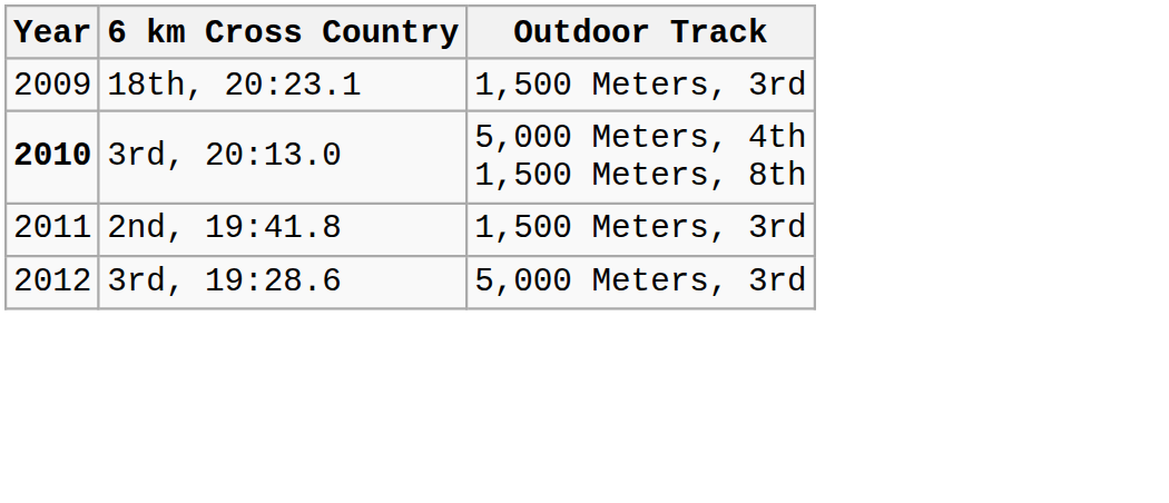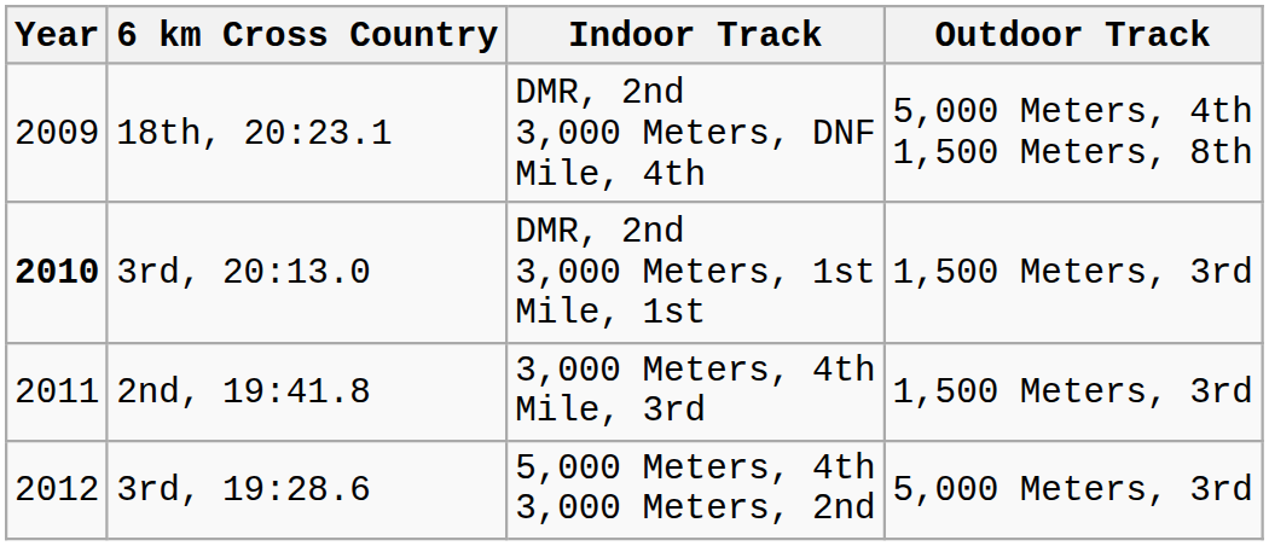 <table class="wikitable sortable">
 <tr>
 <th>Year</th>
 <th>6 km Cross Country</th>
+<th>Indoor Track</th>
 <th>Outdoor Track</th>
 </tr>
 <tr>
 <td>2009</td>
 <td>18th, 20:23.1</td>
-<td>1,500 Meters, 3rd</td>
+<td>DMR, 2nd<br>3,000 Meters, DNF<br>Mile, 4th</td>
+<td>5,000 Meters, 4th<br>1,500 Meters, 8th</td>
 </tr>
 <tr>
 <td><strong>2010</strong></td>
 <td>3rd, 20:13.0</td>
-<td>5,000 Meters, 4th<br>1,500 Meters, 8th</td>
+<td>DMR, 2nd<br>3,000 Meters, 1st<br>Mile, 1st</td>
+<td>1,500 Meters, 3rd</td>
 </tr>
 <tr>
 <td>2011</td>
 <td>2nd, 19:41.8</td>
+<td>3,000 Meters, 4th<br>Mile, 3rd</td>
 <td>1,500 Meters, 3rd</td>
 </tr>
 <tr>
 <td>2012</td>
 <td>3rd, 19:28.6</td>
+<td>5,000 Meters, 4th<br>3,000 Meters, 2nd</td>
 <td>5,000 Meters, 3rd</td>
 </tr>
 </table>
